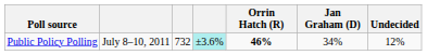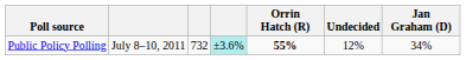 <table class="wikitable" style="text-align:center">
 <tr valign=bottom>
 <th>Poll source</th>
 <th></th>
 <th></th>
 <th></th>
 <th style="width:100px;">Orrin<br>Hatch (R)</th>
+<th>Undecided</th>
 <th style="width:100px;">Jan<br>Graham (D)</th>
-<th>Undecided</th>
 </tr>
 <tr>
 <td align=left><a href='#'>Public Policy Polling</a></td>
 <td>July 8–10, 2011</td>
 <td>732</td>
 <td style="background: paleturquoise;">±3.6%</td>
-<td><strong>46%</strong></td>
+<td><strong>55%</strong></td>
+<td>12%</td>
 <td>34%</td>
-<td>12%</td>
 </tr>
 </table>
